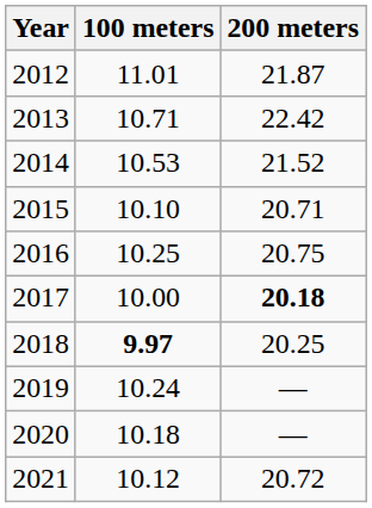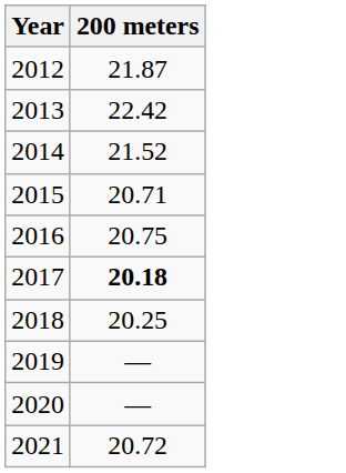 <table class=wikitable style=text-align:center>
 <tr>
 <th>Year</th>
-<th>100 meters</th>
 <th>200 meters</th>
 </tr>
 <tr>
 <td>2012</td>
-<td>11.01</td>
 <td>21.87</td>
 </tr>
 <tr>
 <td>2013</td>
-<td>10.71</td>
 <td>22.42</td>
 </tr>
 <tr>
 <td>2014</td>
-<td>10.53</td>
 <td>21.52</td>
 </tr>
 <tr>
 <td>2015</td>
-<td>10.10</td>
 <td>20.71</td>
 </tr>
 <tr>
 <td>2016</td>
-<td>10.25</td>
 <td>20.75</td>
 </tr>
 <tr>
 <td>2017</td>
-<td>10.00</td>
 <td><strong>20.18</strong></td>
 </tr>
 <tr>
 <td>2018</td>
-<td><strong>9.97</strong></td>
 <td>20.25</td>
 </tr>
 <tr>
 <td>2019</td>
-<td>10.24</td>
 <td>—</td>
 </tr>
 <tr>
 <td>2020</td>
-<td>10.18</td>
 <td>—</td>
 </tr>
 <tr>
 <td>2021</td>
-<td>10.12</td>
 <td>20.72</td>
 </tr>
 </table>
